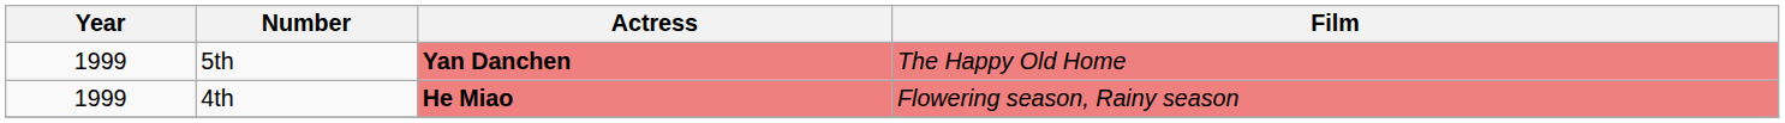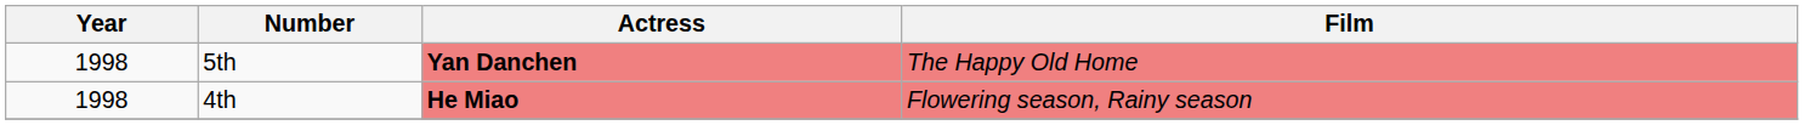 <table class="wikitable" width="95%" align="center">
 <tr>
 <th width="6%">Year</th>
 <th width="7%">Number</th>
 <th width="15%">Actress</th>
 <th width="28%">Film</th>
 </tr>
 <tr>
-<td rowspan="1" style="text-align:center;">1999</td>
+<td rowspan="1" style="text-align:center;">1998</td>
 <td rowspan="1">5th</td>
 <td style="background:#F08080;"><strong>Yan Danchen</strong></td>
 <td style="background:#F08080;"><em>The Happy Old Home</em></td>
 </tr>
 <tr>
-<td rowspan="1" style="text-align:center;">1999</td>
+<td rowspan="1" style="text-align:center;">1998</td>
 <td rowspan="1">4th</td>
 <td style="background:#F08080;"><strong>He Miao</strong></td>
 <td style="background:#F08080;"><em>Flowering season, Rainy season</em></td>
 </tr>
 <tr>
 </tr>
 </table>
